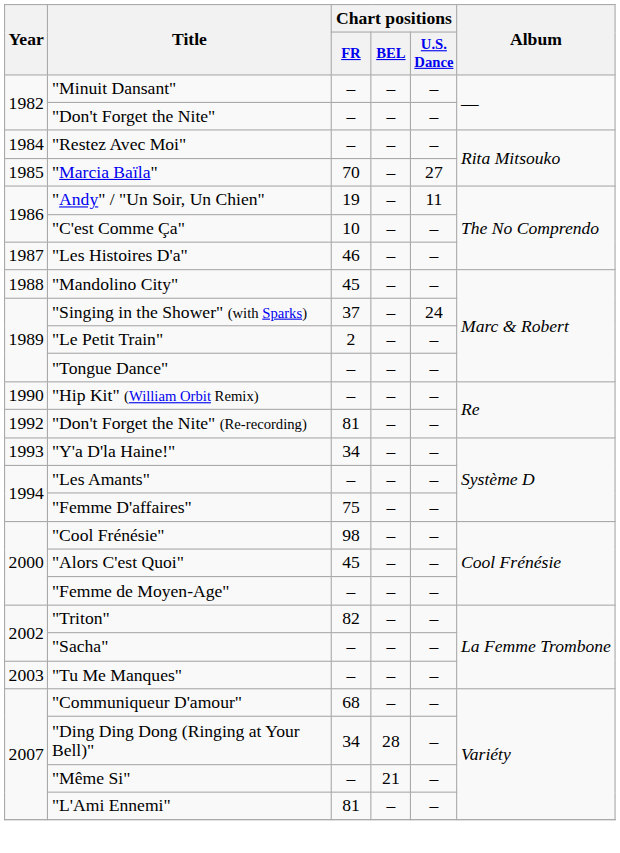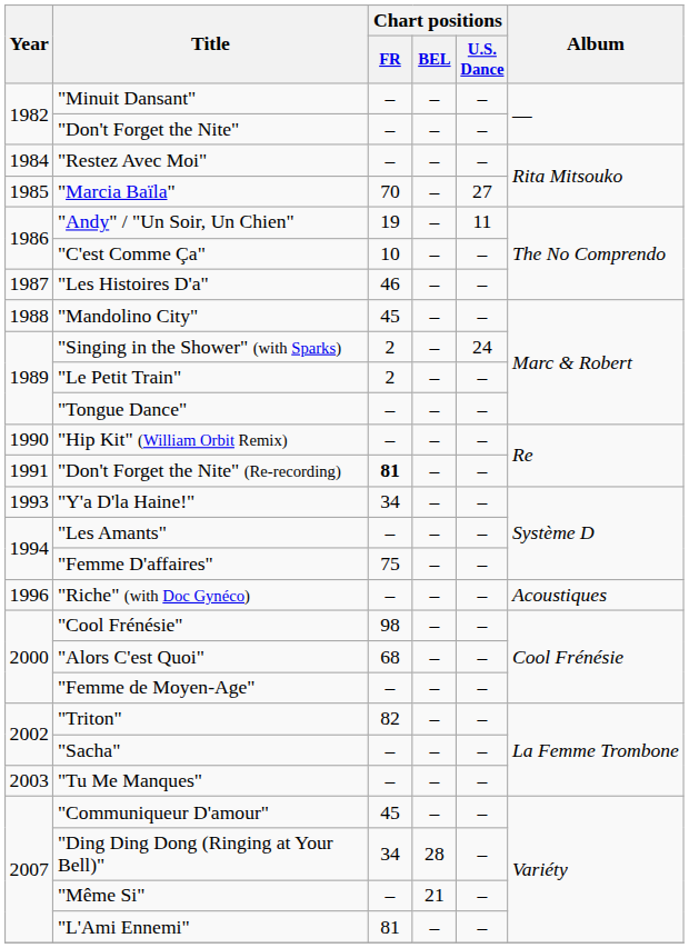 <table class="wikitable" style=text-align:center;>
 <tr>
 <th rowspan="2">Year</th>
 <th rowspan="2" width="250">Title</th>
 <th colspan="3">Chart positions</th>
 <th rowspan="2">Album</th>
 </tr>
 <tr style="font-size:smaller;">
 <th width="30"><a href='#'>FR</a> <br></th>
 <th width="30"><a href='#'>BEL</a> <br></th>
 <th width="30"><a href='#'>U.S. Dance</a><br></th>
 </tr>
 <tr>
 <td rowspan="2">1982</td>
 <td align=left>"Minuit Dansant"</td>
 <td>–</td>
 <td>–</td>
 <td>–</td>
 <td align=left rowspan="2">—</td>
 </tr>
 <tr>
 <td align=left>"Don't Forget the Nite"</td>
 <td>–</td>
 <td>–</td>
 <td>–</td>
 </tr>
 <tr>
 <td>1984</td>
 <td align=left>"Restez Avec Moi"</td>
 <td>–</td>
 <td>–</td>
 <td>–</td>
 <td align=left rowspan="2"><em>Rita Mitsouko</em></td>
 </tr>
 <tr>
 <td>1985</td>
 <td align=left>"<a href='#'>Marcia Baïla</a>"</td>
 <td>70</td>
 <td>–</td>
 <td>27</td>
 </tr>
 <tr>
 <td rowspan="2">1986</td>
 <td align=left>"<a href='#'>Andy</a>" / "Un Soir, Un Chien"</td>
 <td>19</td>
 <td>–</td>
 <td>11</td>
 <td align=left rowspan="3"><em>The No Comprendo</em></td>
 </tr>
 <tr>
 <td align=left>"C'est Comme Ça"</td>
 <td>10</td>
 <td>–</td>
 <td>–</td>
 </tr>
 <tr>
 <td>1987</td>
 <td align=left>"Les Histoires D'a"</td>
 <td>46</td>
 <td>–</td>
 <td>–</td>
 </tr>
 <tr>
 <td>1988</td>
 <td align=left>"Mandolino City"</td>
 <td>45</td>
 <td>–</td>
 <td>–</td>
 <td align=left rowspan="4"><em>Marc & Robert</em></td>
 </tr>
 <tr>
 <td rowspan="3">1989</td>
 <td align=left>"Singing in the Shower" <small>(with <a href='#'>Sparks</a>)</small></td>
-<td>37</td>
+<td>2</td>
 <td>–</td>
 <td>24</td>
 </tr>
 <tr>
 <td align=left>"Le Petit Train"</td>
 <td>2</td>
 <td>–</td>
 <td>–</td>
 </tr>
 <tr>
 <td align=left>"Tongue Dance"</td>
 <td>–</td>
 <td>–</td>
 <td>–</td>
 </tr>
 <tr>
 <td>1990</td>
 <td align=left>"Hip Kit" <small>(<a href='#'>William Orbit</a> Remix)</small></td>
 <td>–</td>
 <td>–</td>
 <td>–</td>
 <td align=left rowspan="2"><em>Re</em></td>
 </tr>
 <tr>
-<td>1992</td>
+<td>1991</td>
 <td align=left>"Don't Forget the Nite" <small>(Re-recording)</small></td>
-<td>81</td>
+<td><strong>81</strong></td>
 <td>–</td>
 <td>–</td>
 </tr>
 <tr>
 <td>1993</td>
 <td align=left>"Y'a D'la Haine!"</td>
 <td>34</td>
 <td>–</td>
 <td>–</td>
 <td align=left rowspan="3"><em>Système D</em></td>
 </tr>
 <tr>
 <td rowspan="2">1994</td>
 <td align=left>"Les Amants"</td>
 <td>–</td>
 <td>–</td>
 <td>–</td>
 </tr>
 <tr>
 <td align=left>"Femme D'affaires"</td>
 <td>75</td>
 <td>–</td>
 <td>–</td>
 </tr>
 <tr>
+<td>1996</td>
+<td align=left>"Riche" <small>(with <a href='#'>Doc Gynéco</a>)</small></td>
+<td>–</td>
+<td>–</td>
+<td>–</td>
+<td align=left rowspan="1"><em>Acoustiques</em></td>
+</tr>
+<tr>
 <td align="center" rowspan="3">2000</td>
 <td align=left>"Cool Frénésie"</td>
 <td>98</td>
 <td>–</td>
 <td>–</td>
 <td align=left rowspan="3"><em>Cool Frénésie</em></td>
 </tr>
 <tr>
 <td align=left>"Alors C'est Quoi"</td>
-<td>45</td>
+<td>68</td>
 <td>–</td>
 <td>–</td>
 </tr>
 <tr>
 <td align=left>"Femme de Moyen-Age"</td>
 <td>–</td>
 <td>–</td>
 <td>–</td>
 </tr>
 <tr>
 <td rowspan="2">2002</td>
 <td align=left>"Triton"</td>
 <td>82</td>
 <td>–</td>
 <td>–</td>
 <td align=left rowspan="3"><em>La Femme Trombone</em></td>
 </tr>
 <tr>
 <td align=left>"Sacha"</td>
 <td>–</td>
 <td>–</td>
 <td>–</td>
 </tr>
 <tr>
 <td>2003</td>
 <td align=left>"Tu Me Manques"</td>
 <td>–</td>
 <td>–</td>
 <td>–</td>
 </tr>
 <tr>
 <td rowspan="4">2007</td>
 <td align=left>"Communiqueur D'amour"</td>
-<td>68</td>
+<td>45</td>
 <td>–</td>
 <td>–</td>
 <td align=left rowspan="4"><em>Variéty</em></td>
 </tr>
 <tr>
 <td align=left>"Ding Ding Dong (Ringing at Your Bell)"</td>
 <td>34</td>
 <td>28</td>
 <td>–</td>
 </tr>
 <tr>
 <td align=left>"Même Si"</td>
 <td>–</td>
 <td>21</td>
 <td>–</td>
 </tr>
 <tr>
 <td align=left>"L'Ami Ennemi"</td>
 <td>81</td>
 <td>–</td>
 <td>–</td>
 </tr>
 <tr>
 </tr>
 </table>
